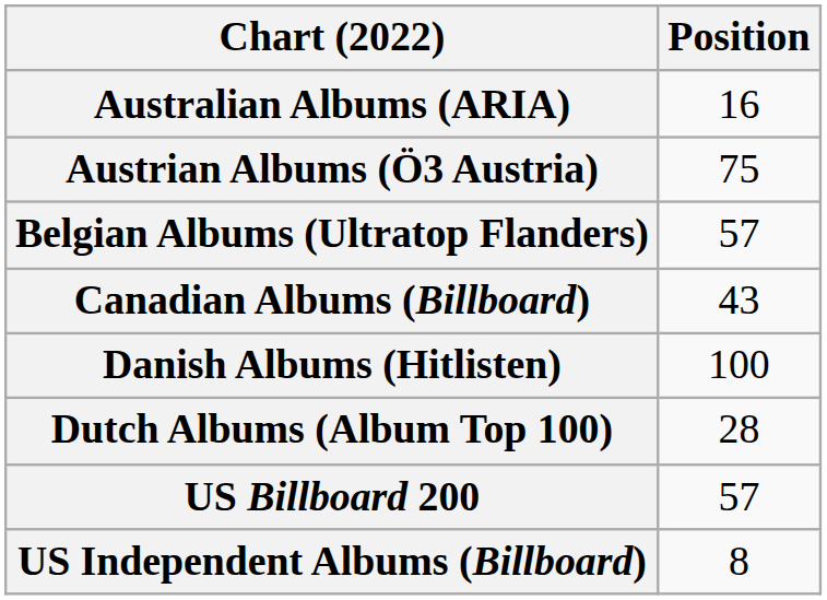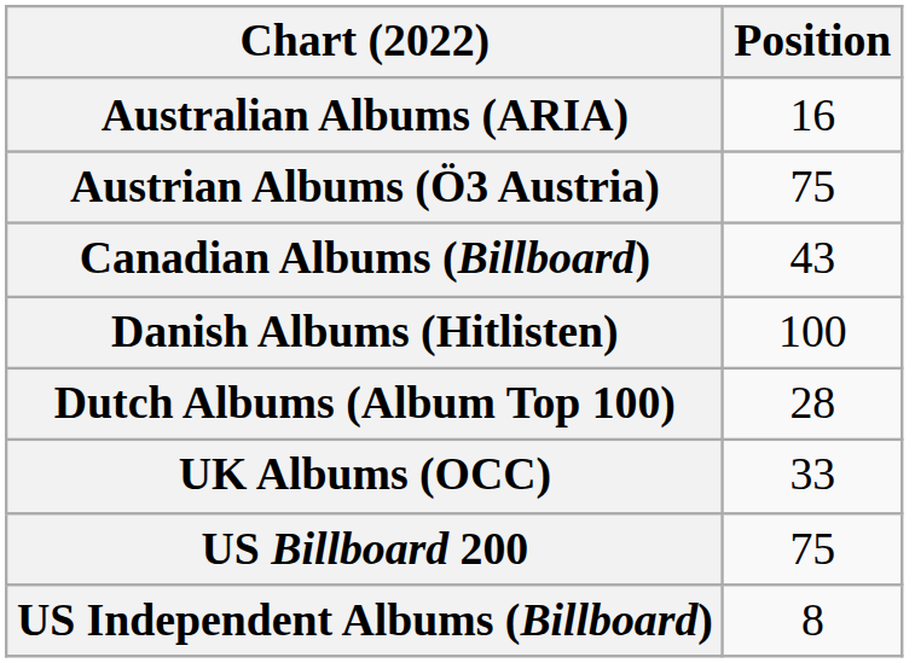 <table class="wikitable sortable plainrowheaders" style="text-align:center">
 <tr>
 <th scope="col">Chart (2022)</th>
 <th scope="col">Position</th>
 </tr>
 <tr>
 <th scope="row">Australian Albums (ARIA)</th>
 <td>16</td>
 </tr>
 <tr>
 <th scope="row">Austrian Albums (Ö3 Austria)</th>
 <td>75</td>
 </tr>
 <tr>
-<th scope="row">Belgian Albums (Ultratop Flanders)</th>
-<td>57</td>
-</tr>
-<tr>
 <th scope="row">Canadian Albums (<em>Billboard</em>)</th>
 <td>43</td>
 </tr>
 <tr>
 <th scope="row">Danish Albums (Hitlisten)</th>
 <td>100</td>
 </tr>
 <tr>
 <th scope="row">Dutch Albums (Album Top 100)</th>
 <td>28</td>
 </tr>
 <tr>
+<th scope="row">UK Albums (OCC)</th>
+<td>33</td>
+</tr>
+<tr>
 <th scope="row">US <em>Billboard</em> 200</th>
-<td>57</td>
+<td>75</td>
 </tr>
 <tr>
 <th scope="row">US Independent Albums (<em>Billboard</em>)</th>
 <td>8</td>
 </tr>
 </table>
